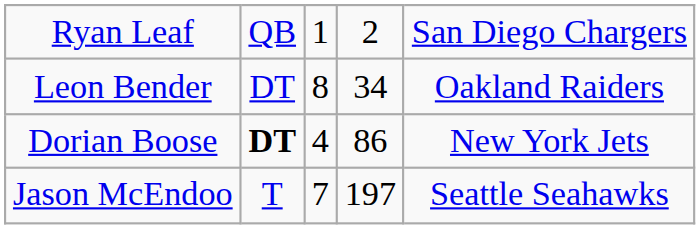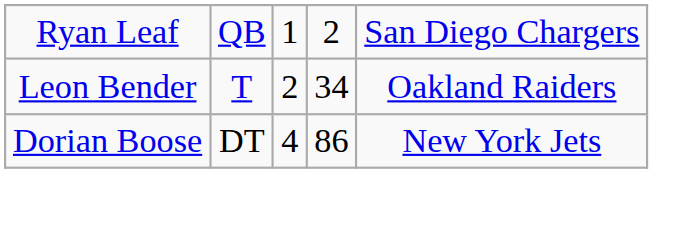 <table class=wikitable style="text-align:center">
 <tr>
 <td><a href='#'>Ryan Leaf</a></td>
 <td><a href='#'>QB</a></td>
 <td>1</td>
 <td>2</td>
 <td><a href='#'>San Diego Chargers</a></td>
 </tr>
 <tr>
 <td><a href='#'>Leon Bender</a></td>
-<td><a href='#'>DT</a></td>
-<td>8</td>
+<td><a href='#'>T</a></td>
+<td>2</td>
 <td>34</td>
 <td><a href='#'>Oakland Raiders</a></td>
 </tr>
 <tr>
 <td><a href='#'>Dorian Boose</a></td>
-<td><strong>DT</strong></td>
+<td>DT</td>
 <td>4</td>
 <td>86</td>
 <td><a href='#'>New York Jets</a></td>
 </tr>
-<tr>
-<td><a href='#'>Jason McEndoo</a></td>
-<td><a href='#'>T</a></td>
-<td>7</td>
-<td>197</td>
-<td><a href='#'>Seattle Seahawks</a></td>
-</tr>
 </table>
